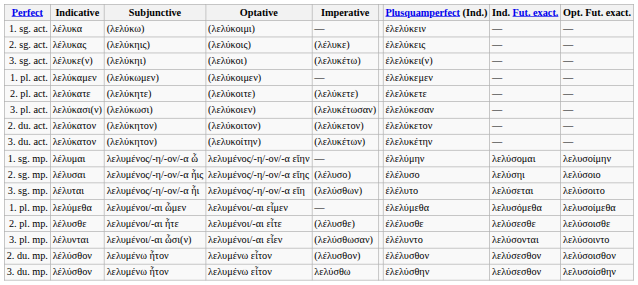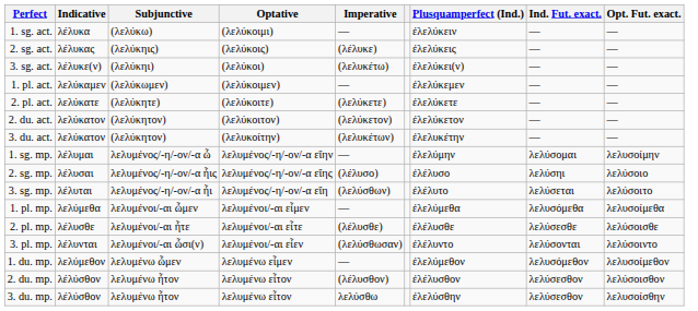 <table class="wikitable">
 <tr>
 <th><a href='#'>Perfect</a></th>
 <th>Indicative</th>
 <th>Subjunctive</th>
 <th>Optative</th>
 <th>Imperative</th>
 <th></th>
 <th><a href='#'>Plusquamperfect</a> (Ind.)</th>
 <th>Ind. <a href='#'>Fut. exact.</a></th>
 <th>Opt. Fut. exact.</th>
 </tr>
 <tr>
 <td style="text-align:right">1. sg. act.</td>
 <td>λέλυκα</td>
 <td>(λελύκω)</td>
 <td>(λελύκοιμι)</td>
 <td>—</td>
 <td></td>
 <td>ἐλελύκειν </td>
 <td>—</td>
 <td>—</td>
 </tr>
 <tr>
 <td style="text-align:right">2. sg. act.</td>
 <td>λέλυκας</td>
 <td>(λελύκηις)</td>
 <td>(λελύκοις)</td>
 <td>(λέλυκε)</td>
 <td></td>
 <td>ἐλελύκεις</td>
 <td>—</td>
 <td>—</td>
 </tr>
 <tr>
 <td style="text-align:right">3. sg. act.</td>
 <td>λέλυκε(ν)</td>
 <td>(λελύκηι)</td>
 <td>(λελύκοι)</td>
 <td>(λελυκέτω)</td>
 <td></td>
 <td>ἐλελύκει(ν)</td>
 <td>—</td>
 <td>—</td>
 </tr>
 <tr>
 <td style="text-align:right">1. pl. act.</td>
 <td>λελύκαμεν</td>
 <td>(λελύκωμεν)</td>
 <td>(λελύκοιμεν)</td>
 <td>—</td>
 <td></td>
 <td>ἐλελύκεμεν</td>
 <td>—</td>
 <td>—</td>
 </tr>
 <tr>
 <td style="text-align:right">2. pl. act.</td>
 <td>λελύκατε</td>
 <td>(λελύκητε)</td>
 <td>(λελύκοιτε)</td>
 <td>(λελύκετε)</td>
 <td></td>
 <td>ἐλελύκετε</td>
-<td>—</td>
-<td>—</td>
-</tr>
-<tr>
-<td style="text-align:right">3. pl. act.</td>
-<td>λελύκασι(ν)</td>
-<td>(λελύκωσι)</td>
-<td>(λελύκοιεν)</td>
-<td>(λελυκέτωσαν)</td>
-<td></td>
-<td>ἐλελύκεσαν</td>
 <td>—</td>
 <td>—</td>
 </tr>
 <tr>
 <td style="text-align:right">2. du. act.</td>
 <td>λελύκατον</td>
 <td>(λελύκητον)</td>
 <td>(λελύκοιτον)</td>
 <td>(λελύκετον)</td>
 <td></td>
 <td>ἐλελύκετον</td>
 <td>—</td>
 <td>—</td>
 </tr>
 <tr>
 <td style="text-align:right">3. du. act.</td>
 <td>λελύκατον</td>
 <td>(λελύκητον)</td>
 <td>(λελυκοίτην)</td>
 <td>(λελυκέτων)</td>
 <td></td>
 <td>ἐλελυκέτην</td>
 <td>—</td>
 <td>—</td>
 </tr>
 <tr>
 <td style="text-align:right">1. sg. mp.</td>
 <td>λέλυμαι</td>
 <td>λελυμένος/-η/-ον/-α ὦ</td>
 <td>λελυμένος/-η/-ον/-α εἴην</td>
 <td>—</td>
 <td></td>
 <td>ἐλελύμην</td>
 <td>λελύσομαι</td>
 <td>λελυσοίμην</td>
 </tr>
 <tr>
 <td style="text-align:right">2. sg. mp.</td>
 <td>λέλυσαι</td>
 <td>λελυμένος/-η/-ον/-α ἦις</td>
 <td>λελυμένος/-η/-ον/-α εἴης</td>
 <td>(λέλυσο)</td>
 <td></td>
 <td>ἐλέλυσο</td>
 <td>λελύσηι</td>
 <td>λελύσοιο</td>
 </tr>
 <tr>
 <td style="text-align:right">3. sg. mp.</td>
 <td>λέλυται</td>
 <td>λελυμένος/-η/-ον/-α ἦι</td>
 <td>λελυμένος/-η/-ον/-α εἴη</td>
 <td>(λελύσθων)</td>
 <td></td>
 <td>ἐλέλυτο</td>
 <td>λελύσεται</td>
 <td>λελύσοιτο</td>
 </tr>
 <tr>
 <td style="text-align:right">1. pl. mp.</td>
 <td>λελύμεθα</td>
 <td>λελυμένοι/-αι ὦμεν</td>
 <td>λελυμένοι/-αι εἶμεν</td>
 <td>—</td>
 <td></td>
 <td>ἐλελύμεθα</td>
 <td>λελυσόμεθα</td>
 <td>λελυσοίμεθα</td>
 </tr>
 <tr>
 <td style="text-align:right">2. pl. mp.</td>
 <td>λέλυσθε</td>
 <td>λελυμένοι/-αι ἦτε</td>
 <td>λελυμένοι/-αι εἶτε</td>
 <td>(λέλυσθε)</td>
 <td></td>
 <td>έλέλυσθε</td>
 <td>λελύσεσθε</td>
 <td>λελύσοισθε</td>
 </tr>
 <tr>
 <td style="text-align:right">3. pl. mp.</td>
 <td>λέλυνται</td>
 <td>λελυμένοι/-αι ὦσι(ν)</td>
 <td>λελυμένοι/-αι εἶεν</td>
 <td>(λελύσθωσαν)</td>
 <td></td>
 <td>ἐλέλυντο</td>
 <td>λελύσονται</td>
 <td>λελύσοιντο</td>
 </tr>
 <tr>
+<td style="text-align:right">1. du. mp.</td>
+<td>λελύμεθον</td>
+<td>λελυμένω ὦμεν</td>
+<td>λελυμένω εἶμεν</td>
+<td>—</td>
+<td></td>
+<td>ἐλελύμεθον</td>
+<td>λελυσόμεθον</td>
+<td>λελυσοίμεθον</td>
+</tr>
+<tr>
 <td style="text-align:right">2. du. mp.</td>
 <td>λέλύσθον</td>
 <td>λελυμένω ἦτον</td>
 <td>λελυμένω εἶτον</td>
 <td>(λέλυσθον)</td>
 <td></td>
 <td>ἐλέλυσθον</td>
 <td>λελύσεσθον</td>
 <td>λελύσοισθον</td>
 </tr>
 <tr>
 <td style="text-align:right">3. du. mp.</td>
 <td>λέλύσθον</td>
 <td>λελυμένω ἦτον</td>
 <td>λελυμένω εἶτον</td>
 <td>λελύσθω</td>
 <td></td>
 <td>ἐλελύσθην</td>
 <td>λελύσεσθον</td>
 <td>λελυσοίσθην</td>
 </tr>
 </table>
